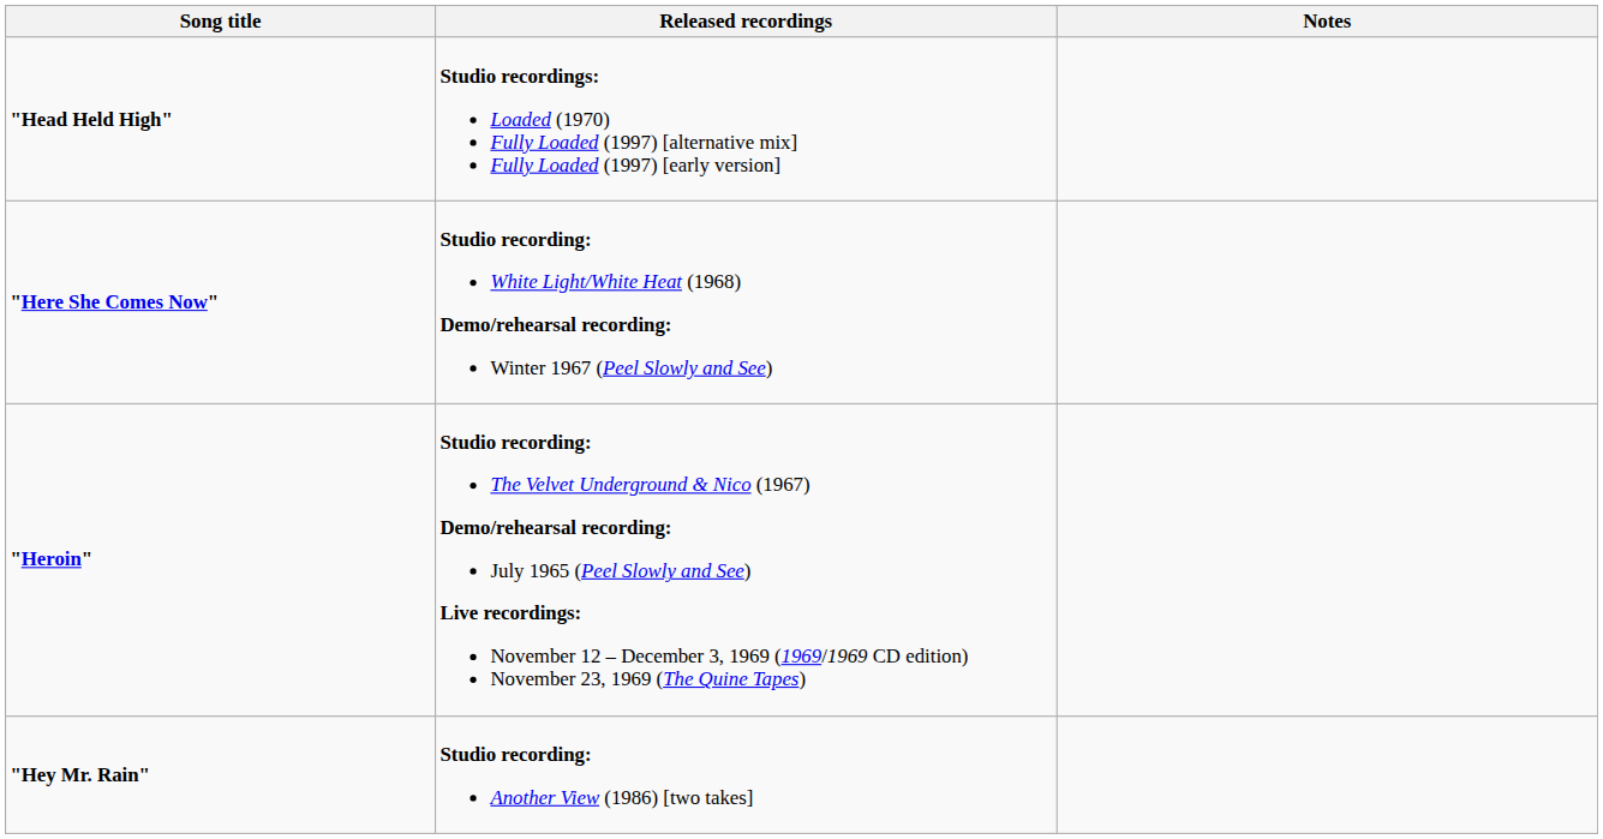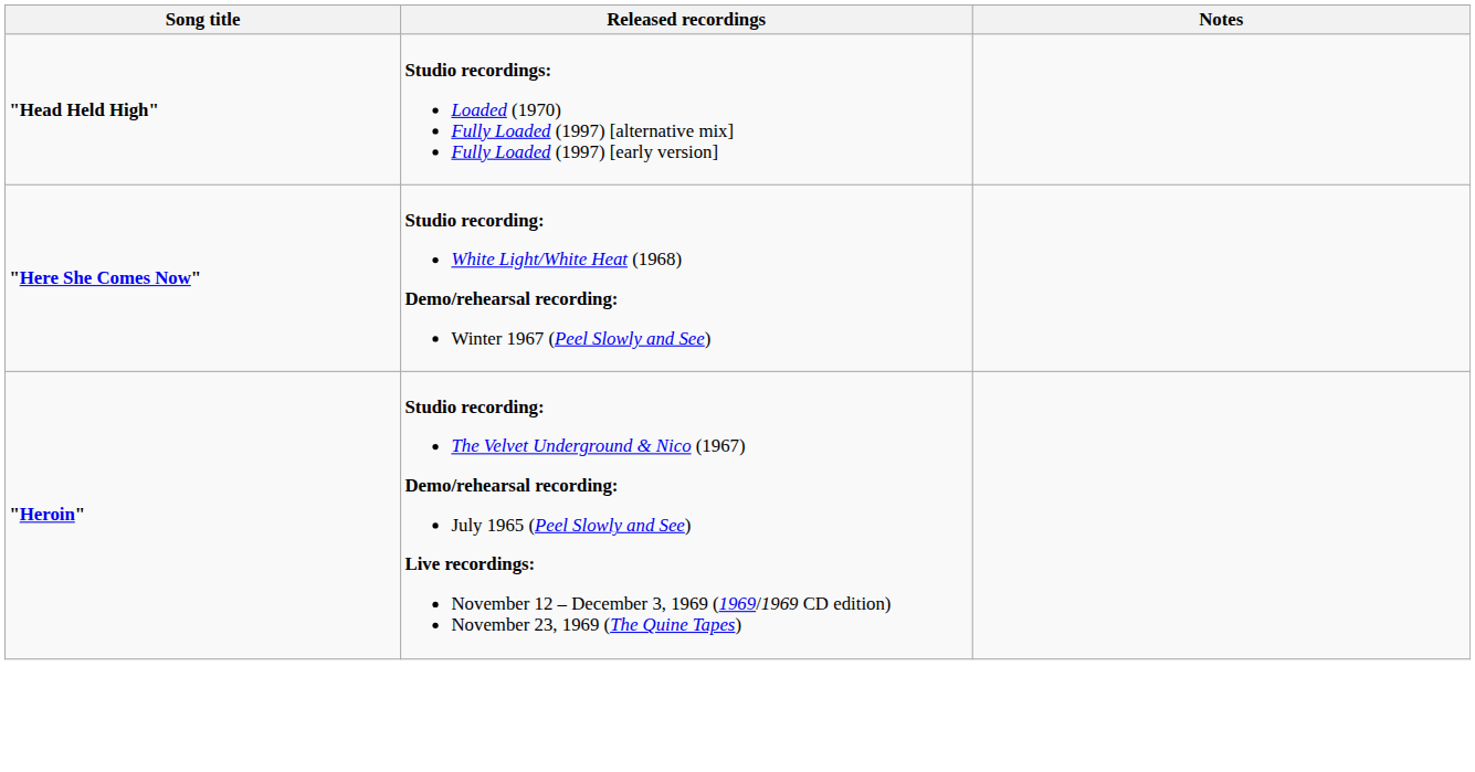 <table class="wikitable" style="width:100%;">
 <tr>
 <th style="width:27%;">Song title</th>
 <th style="width:39%;">Released recordings</th>
 <th style="width:34%;">Notes</th>
 </tr>
 <tr>
 <td><strong>"Head Held High"</strong></td>
 <td><br><strong>Studio recordings:</strong><ul><li><em><a href='#'>Loaded</a></em> (1970)</li><li><em><a href='#'>Fully Loaded</a></em> (1997) [alternative mix]</li><li><em><a href='#'>Fully Loaded</a></em> (1997) [early version]</li></ul></td>
 <td></td>
 </tr>
 <tr>
 <td><strong>"<a href='#'>Here She Comes Now</a>"</strong></td>
 <td><br><strong>Studio recording:</strong><ul><li><em><a href='#'>White Light/White Heat</a></em> (1968)</li></ul><strong>Demo/rehearsal recording:</strong><ul><li>Winter 1967 (<em><a href='#'>Peel Slowly and See</a></em>)</li></ul></td>
 <td></td>
 </tr>
 <tr>
 <td><strong>"<a href='#'>Heroin</a>"</strong></td>
 <td><br><strong>Studio recording:</strong><ul><li><em><a href='#'>The Velvet Underground & Nico</a></em> (1967)</li></ul><strong>Demo/rehearsal recording:</strong><ul><li>July 1965 (<em><a href='#'>Peel Slowly and See</a></em>)</li></ul><strong>Live recordings:</strong><ul><li>November 12 – December 3, 1969 (<em><a href='#'>1969</a></em>/<em>1969</em> CD edition)</li><li>November 23, 1969 (<em><a href='#'>The Quine Tapes</a></em>)</li></ul></td>
 <td></td>
 </tr>
-<tr>
-<td><strong>"Hey Mr. Rain"</strong></td>
-<td><br><strong>Studio recording:</strong><ul><li><em><a href='#'>Another View</a></em> (1986) [two takes]</li></ul></td>
-<td></td>
-</tr>
 </table>
